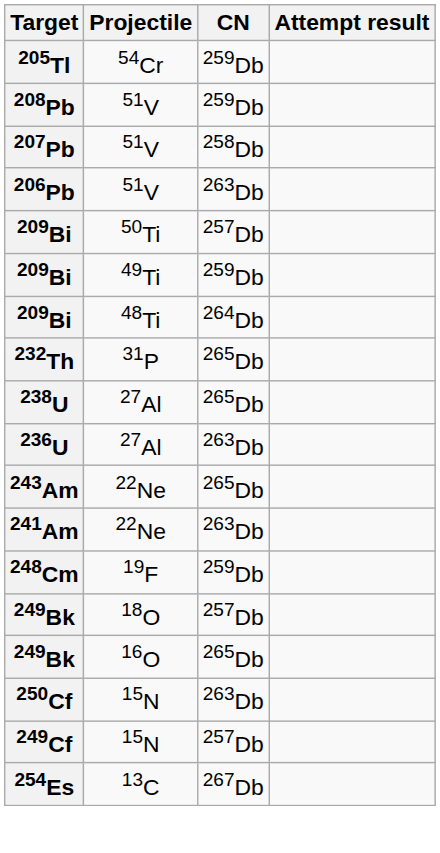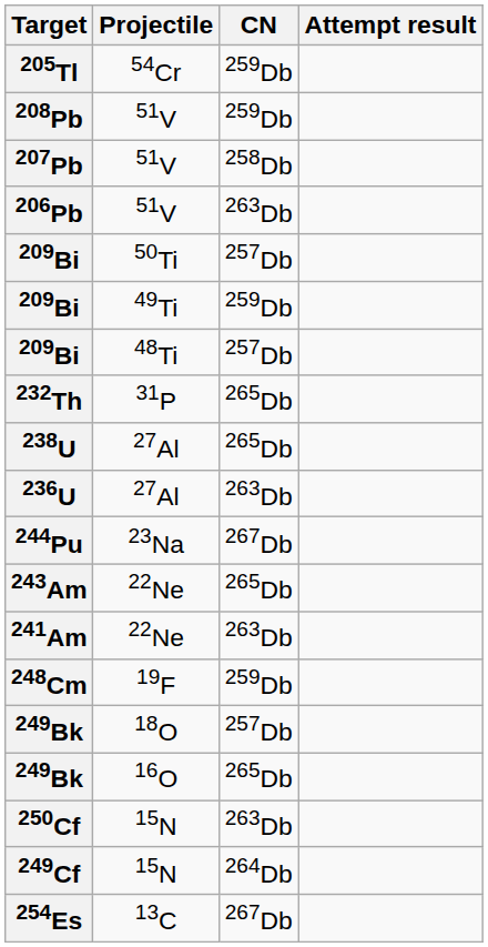 <table class="wikitable" style="text-align:center">
 <tr>
 <th>Target</th>
 <th>Projectile</th>
 <th>CN</th>
 <th>Attempt result</th>
 </tr>
 <tr ->
 <th><sup>205</sup>Tl</th>
 <td><sup>54</sup>Cr</td>
 <td><sup>259</sup>Db</td>
 <td></td>
 </tr>
 <tr>
 <th><sup>208</sup>Pb</th>
 <td><sup>51</sup>V</td>
 <td><sup>259</sup>Db</td>
 <td></td>
 </tr>
 <tr>
 <th><sup>207</sup>Pb</th>
 <td><sup>51</sup>V</td>
 <td><sup>258</sup>Db</td>
 <td></td>
 </tr>
 <tr>
 <th><sup>206</sup>Pb</th>
 <td><sup>51</sup>V</td>
 <td><sup>263</sup>Db</td>
 <td></td>
 </tr>
 <tr>
 <th><sup>209</sup>Bi</th>
 <td><sup>50</sup>Ti</td>
 <td><sup>257</sup>Db</td>
 <td></td>
 </tr>
 <tr>
 <th><sup>209</sup>Bi</th>
 <td><sup>49</sup>Ti</td>
 <td><sup>259</sup>Db</td>
 <td></td>
 </tr>
 <tr>
 <th><sup>209</sup>Bi</th>
 <td><sup>48</sup>Ti</td>
-<td><sup>264</sup>Db</td>
+<td><sup>257</sup>Db</td>
 <td></td>
 </tr>
 <tr>
 <th><sup>232</sup>Th</th>
 <td><sup>31</sup>P</td>
 <td><sup>265</sup>Db</td>
 <td></td>
 </tr>
 <tr>
 <th><sup>238</sup>U</th>
 <td><sup>27</sup>Al</td>
 <td><sup>265</sup>Db</td>
 <td></td>
 </tr>
 <tr>
 <th><sup>236</sup>U</th>
 <td><sup>27</sup>Al</td>
 <td><sup>263</sup>Db</td>
+<td></td>
+</tr>
+<tr>
+<th><sup>244</sup>Pu</th>
+<td><sup>23</sup>Na</td>
+<td><sup>267</sup>Db</td>
 <td></td>
 </tr>
 <tr>
 <th><sup>243</sup>Am</th>
 <td><sup>22</sup>Ne</td>
 <td><sup>265</sup>Db</td>
 <td></td>
 </tr>
 <tr>
 <th><sup>241</sup>Am</th>
 <td><sup>22</sup>Ne</td>
 <td><sup>263</sup>Db</td>
 <td></td>
 </tr>
 <tr>
 <th><sup>248</sup>Cm</th>
 <td><sup>19</sup>F</td>
 <td><sup>259</sup>Db</td>
 <td></td>
 </tr>
 <tr>
 <th><sup>249</sup>Bk</th>
 <td><sup>18</sup>O</td>
 <td><sup>257</sup>Db</td>
 <td></td>
 </tr>
 <tr>
 <th><sup>249</sup>Bk</th>
 <td><sup>16</sup>O</td>
 <td><sup>265</sup>Db</td>
 <td></td>
 </tr>
 <tr>
 <th><sup>250</sup>Cf</th>
 <td><sup>15</sup>N</td>
 <td><sup>263</sup>Db</td>
 <td></td>
 </tr>
 <tr>
 <th><sup>249</sup>Cf</th>
 <td><sup>15</sup>N</td>
-<td><sup>257</sup>Db</td>
+<td><sup>264</sup>Db</td>
 <td></td>
 </tr>
 <tr>
 <th><sup>254</sup>Es</th>
 <td><sup>13</sup>C</td>
 <td><sup>267</sup>Db</td>
 <td></td>
 </tr>
 </table>
